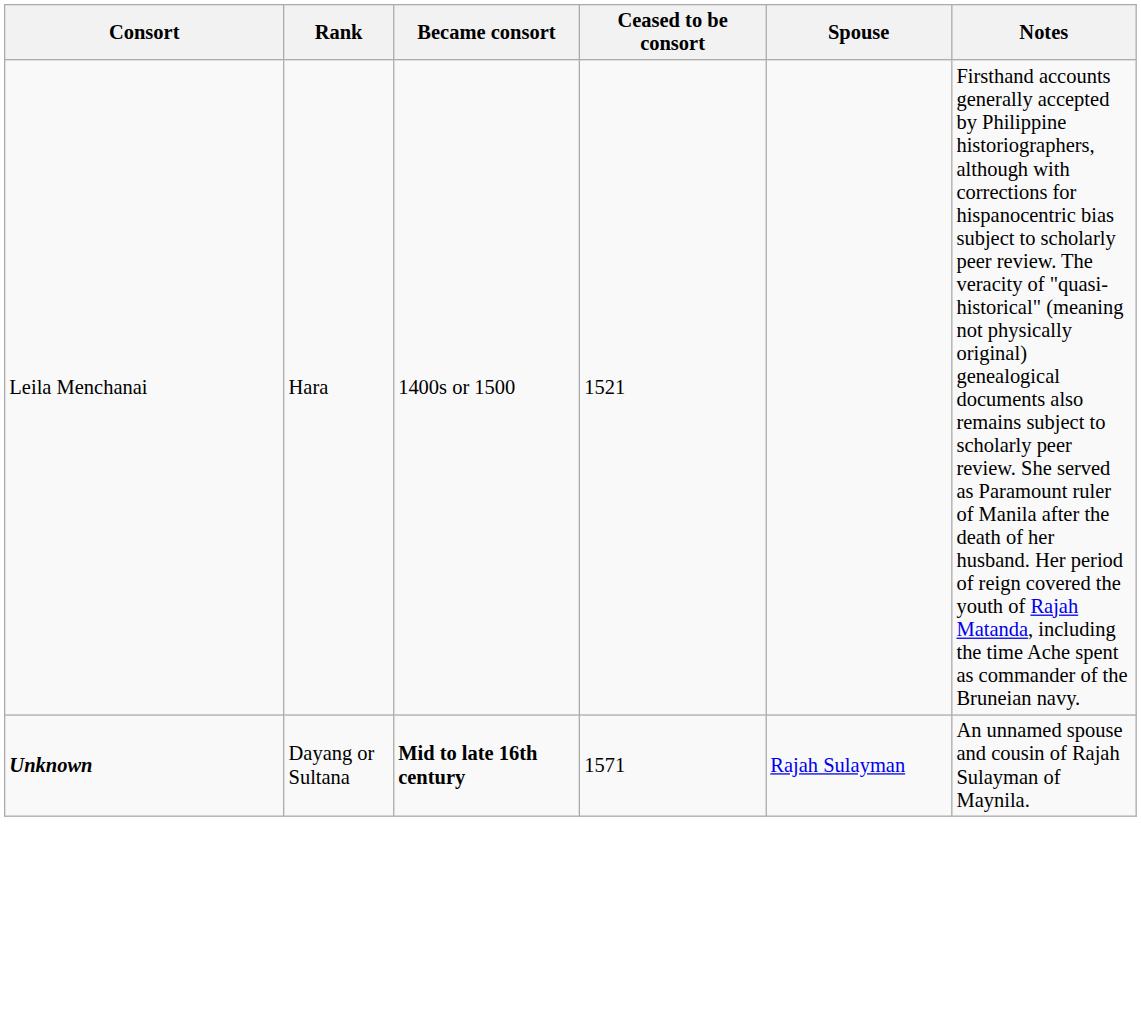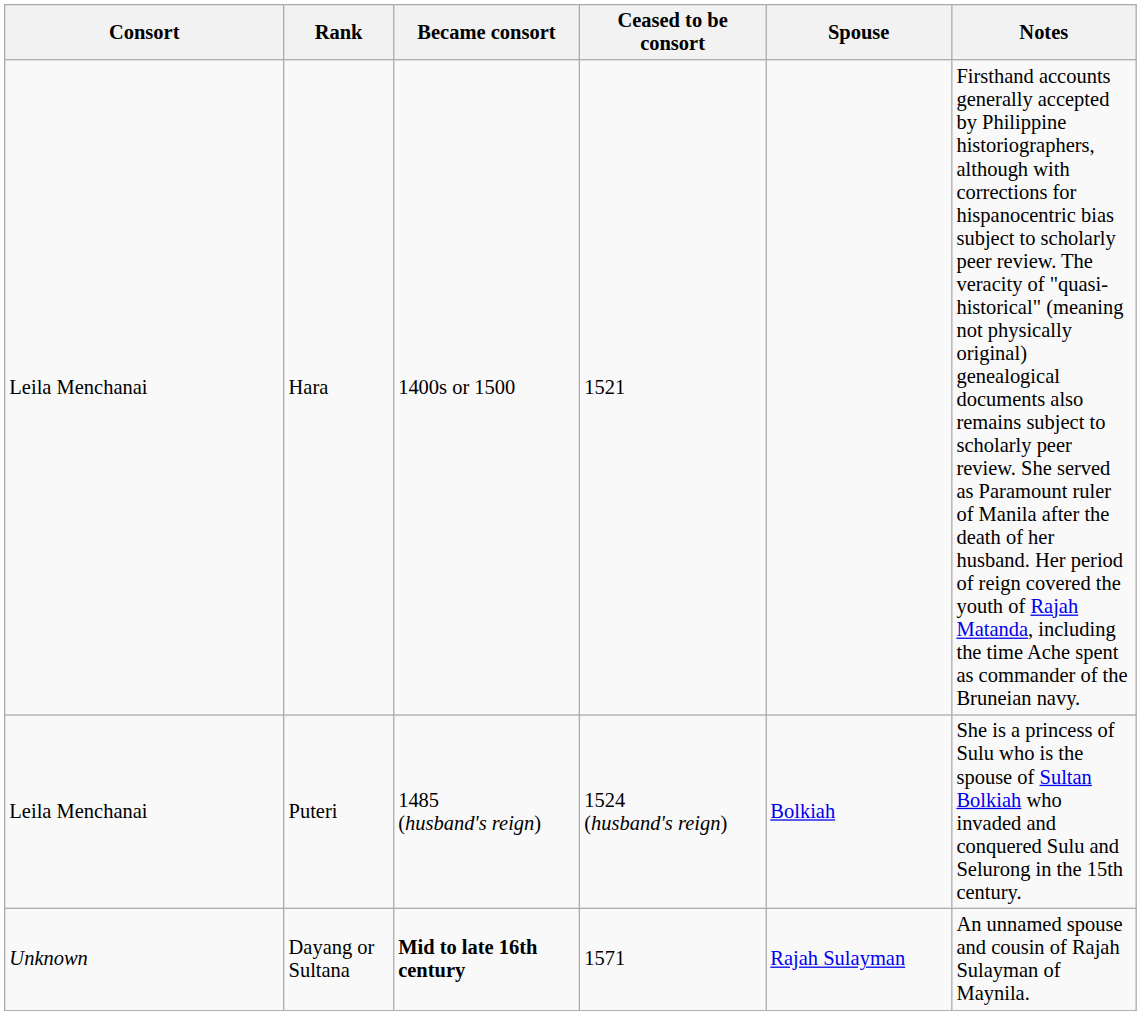 <table style="width:70%;" class="wikitable">
 <tr>
 <th style="width:15%;">Consort</th>
 <th style="width:5%;">Rank</th>
 <th style="width:10%;">Became consort</th>
 <th style="width:10%;">Ceased to be consort</th>
 <th style="width:10%;">Spouse</th>
 <th style="width:5%;">Notes</th>
 </tr>
 <tr>
 <td>Leila Menchanai</td>
 <td>Hara</td>
 <td>1400s or 1500</td>
 <td>1521</td>
 <td></td>
 <td>Firsthand accounts generally accepted by Philippine historiographers, although with corrections for hispanocentric bias subject to scholarly peer review. The veracity of "quasi-historical" (meaning not physically original) genealogical documents also remains subject to scholarly peer review. She served as Paramount ruler of Manila after the death of her husband. Her period of reign covered the youth of <a href='#'>Rajah Matanda</a>, including the time Ache spent as commander of the Bruneian navy.</td>
 </tr>
 <tr>
-<td><strong><em>Unknown</em></strong></td>
+<td>Leila Menchanai</td>
+<td>Puteri</td>
+<td>1485<br>(<em>husband's reign</em>)</td>
+<td>1524<br>(<em>husband's reign</em>)</td>
+<td><a href='#'>Bolkiah</a></td>
+<td>She is a princess of Sulu who is the spouse of <a href='#'>Sultan Bolkiah</a> who invaded and conquered Sulu and Selurong in the 15th century.</td>
+</tr>
+<tr>
+<td><em>Unknown</em></td>
 <td>Dayang or Sultana</td>
 <td><strong>Mid to late 16th century</strong></td>
 <td>1571</td>
 <td><a href='#'>Rajah Sulayman</a></td>
 <td>An unnamed spouse and cousin of Rajah Sulayman of Maynila.</td>
 </tr>
 </table>
